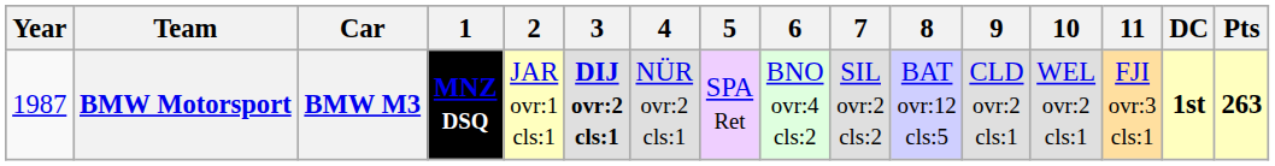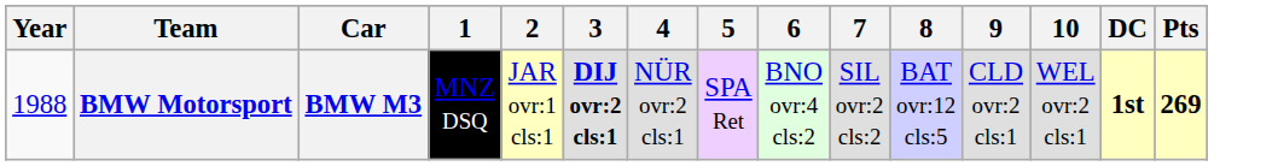 <table class="wikitable" style="text-align:center; font-size:85%">
 <tr>
 <th>Year</th>
 <th>Team</th>
 <th>Car</th>
 <th>1</th>
 <th>2</th>
 <th>3</th>
 <th>4</th>
 <th>5</th>
 <th>6</th>
 <th>7</th>
 <th>8</th>
 <th>9</th>
 <th>10</th>
-<th>11</th>
 <th>DC</th>
 <th>Pts</th>
 </tr>
 <tr>
-<td><a href='#'>1987</a></td>
+<td><a href='#'>1988</a></td>
 <th nowrap> <a href='#'>BMW Motorsport</a></th>
 <th nowrap><a href='#'>BMW M3</a></th>
-<td style="background:#000000; color:white"><strong><a href='#'><span>MNZ</span></a><br><small>DSQ</small></strong></td>
+<td style="background:#000000; color:white"><a href='#'><span>MNZ</span></a><br><small>DSQ</small></td>
 <td style="background:#ffffbf;"><a href='#'>JAR</a><br><small>ovr:1<br>cls:1</small></td>
 <td style="background:#dfdfdf;"><strong><a href='#'>DIJ</a><br><small>ovr:2<br>cls:1</small></strong></td>
 <td style="background:#dfdfdf;"><a href='#'>NÜR</a><br><small>ovr:2<br>cls:1</small></td>
 <td style="background:#efcfff;"><a href='#'>SPA</a><br><small>Ret</small></td>
 <td style="background:#dfffdf;"><a href='#'>BNO</a><br><small>ovr:4<br>cls:2</small></td>
 <td style="background:#dfdfdf;"><a href='#'>SIL</a><br><small>ovr:2<br>cls:2</small></td>
 <td style="background:#cfcfff;"><a href='#'>BAT</a><br><small>ovr:12<br>cls:5</small></td>
 <td style="background:#dfdfdf;"><a href='#'>CLD</a><br><small>ovr:2<br>cls:1</small></td>
 <td style="background:#dfdfdf;"><a href='#'>WEL</a><br><small>ovr:2<br>cls:1</small></td>
-<td style="background:#ffdf9f;"><a href='#'>FJI</a><br><small>ovr:3<br>cls:1</small></td>
 <th style="background:#ffffbf;">1st</th>
-<th style="background:#ffffbf;">263</th>
+<th style="background:#ffffbf;">269</th>
 </tr>
 </table>
